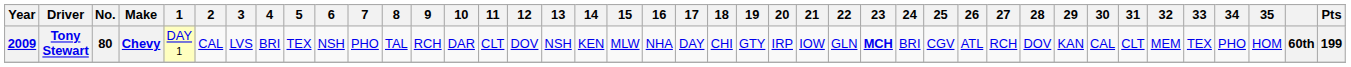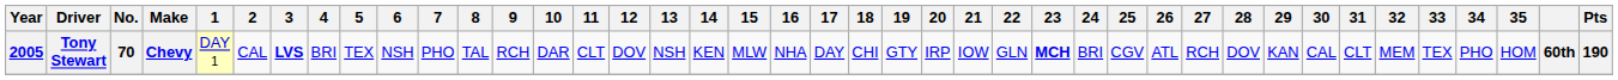 <table class="wikitable" style="text-align:center; font-size:75%">
 <tr>
 <th>Year</th>
 <th>Driver</th>
 <th>No.</th>
 <th>Make</th>
 <th>1</th>
 <th>2</th>
 <th>3</th>
 <th>4</th>
 <th>5</th>
 <th>6</th>
 <th>7</th>
 <th>8</th>
 <th>9</th>
 <th>10</th>
 <th>11</th>
 <th>12</th>
 <th>13</th>
 <th>14</th>
 <th>15</th>
 <th>16</th>
 <th>17</th>
 <th>18</th>
 <th>19</th>
 <th>20</th>
 <th>21</th>
 <th>22</th>
 <th>23</th>
 <th>24</th>
 <th>25</th>
 <th>26</th>
 <th>27</th>
 <th>28</th>
 <th>29</th>
 <th>30</th>
 <th>31</th>
 <th>32</th>
 <th>33</th>
 <th>34</th>
 <th>35</th>
 <th></th>
 <th>Pts</th>
 </tr>
 <tr>
-<th><a href='#'>2009</a></th>
+<th><a href='#'>2005</a></th>
 <th><a href='#'>Tony Stewart</a></th>
-<th>80</th>
+<th>70</th>
 <th><a href='#'>Chevy</a></th>
 <td style="background:#FFFFBF;"><a href='#'>DAY</a><br><small>1</small></td>
 <td><a href='#'>CAL</a></td>
-<td><a href='#'>LVS</a></td>
+<td><strong><a href='#'>LVS</a></strong></td>
 <td><a href='#'>BRI</a></td>
 <td><a href='#'>TEX</a></td>
 <td><a href='#'>NSH</a></td>
 <td><a href='#'>PHO</a></td>
 <td><a href='#'>TAL</a></td>
 <td><a href='#'>RCH</a></td>
 <td><a href='#'>DAR</a></td>
 <td><a href='#'>CLT</a></td>
 <td><a href='#'>DOV</a></td>
 <td><a href='#'>NSH</a></td>
 <td><a href='#'>KEN</a></td>
 <td><a href='#'>MLW</a></td>
 <td><a href='#'>NHA</a></td>
 <td><a href='#'>DAY</a></td>
 <td><a href='#'>CHI</a></td>
 <td><a href='#'>GTY</a></td>
 <td><a href='#'>IRP</a></td>
 <td><a href='#'>IOW</a></td>
 <td><a href='#'>GLN</a></td>
 <td><strong><a href='#'>MCH</a></strong></td>
 <td><a href='#'>BRI</a></td>
 <td><a href='#'>CGV</a></td>
 <td><a href='#'>ATL</a></td>
 <td><a href='#'>RCH</a></td>
 <td><a href='#'>DOV</a></td>
 <td><a href='#'>KAN</a></td>
 <td><a href='#'>CAL</a></td>
 <td><a href='#'>CLT</a></td>
 <td><a href='#'>MEM</a></td>
 <td><a href='#'>TEX</a></td>
 <td><a href='#'>PHO</a></td>
 <td><a href='#'>HOM</a></td>
 <th>60th</th>
-<th>199</th>
+<th>190</th>
 </tr>
 <tr>
 </tr>
 </table>
